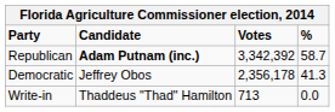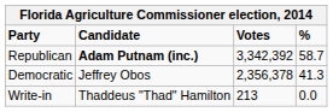 <table class="wikitable">
 <tr>
 <th colspan="4">Florida Agriculture Commissioner election, 2014</th>
 </tr>
 <tr>
 <td><strong>Party</strong></td>
 <td><strong>Candidate</strong></td>
 <td><strong>Votes</strong></td>
 <td><strong>%</strong></td>
 </tr>
 <tr>
 <td>Republican</td>
 <td><strong>Adam Putnam (inc.)</strong></td>
 <td>3,342,392</td>
 <td>58.7</td>
 </tr>
 <tr>
 <td>Democratic</td>
 <td>Jeffrey Obos</td>
-<td>2,356,178</td>
+<td>2,356,378</td>
 <td>41.3</td>
 </tr>
 <tr>
 <td>Write-in</td>
 <td>Thaddeus "Thad" Hamilton</td>
-<td>713</td>
+<td>213</td>
 <td>0.0</td>
 </tr>
 </table>
